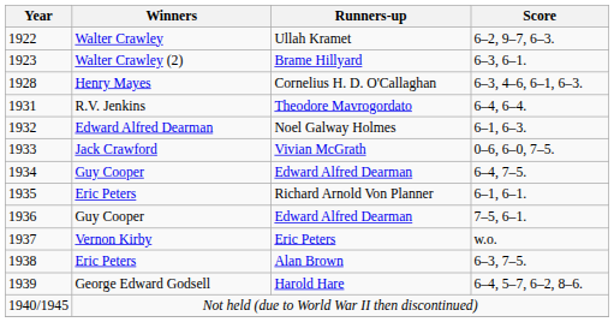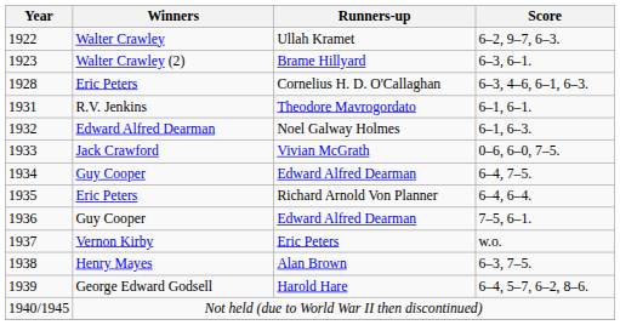 <table class="wikitable sortable">
 <tr>
 <th style="width:60px;">Year</th>
 <th style="width:220px;">Winners</th>
 <th style="width:220px;">Runners-up</th>
 <th style="width:150px;">Score</th>
 </tr>
 <tr>
 <td>1922</td>
 <td> <a href='#'>Walter Crawley</a></td>
 <td>  Ullah Kramet</td>
 <td>6–2, 9–7, 6–3.</td>
 </tr>
 <tr>
 <td>1923</td>
 <td> <a href='#'>Walter Crawley</a> (2)</td>
 <td> <a href='#'>Brame Hillyard</a></td>
 <td>6–3, 6–1.</td>
 </tr>
 <tr>
 <td>1928</td>
-<td> <a href='#'>Henry Mayes</a></td>
+<td> <a href='#'>Eric Peters</a></td>
 <td> Cornelius H. D. O'Callaghan</td>
 <td>6–3, 4–6, 6–1, 6–3.</td>
 </tr>
 <tr>
 <td>1931</td>
 <td> R.V. Jenkins</td>
 <td> <a href='#'>Theodore Mavrogordato</a></td>
-<td>6–4, 6–4.</td>
+<td>6–1, 6–1.</td>
 </tr>
 <tr>
 <td>1932</td>
 <td> <a href='#'>Edward Alfred Dearman</a></td>
 <td> Noel Galway Holmes</td>
 <td>6–1, 6–3.</td>
 </tr>
 <tr>
 <td>1933</td>
 <td> <a href='#'>Jack Crawford</a></td>
 <td> <a href='#'>Vivian McGrath</a></td>
 <td>0–6, 6–0, 7–5.</td>
 </tr>
 <tr>
 <td>1934</td>
 <td> <a href='#'>Guy Cooper</a></td>
 <td> <a href='#'>Edward Alfred Dearman</a></td>
 <td>6–4, 7–5.</td>
 </tr>
 <tr>
 <td>1935</td>
 <td> <a href='#'>Eric Peters</a></td>
 <td> Richard Arnold Von Planner</td>
-<td>6–1, 6–1.</td>
+<td>6–4, 6–4.</td>
 </tr>
 <tr>
 <td>1936</td>
 <td>  Guy Cooper</td>
 <td> <a href='#'>Edward Alfred Dearman</a></td>
 <td>7–5, 6–1.</td>
 </tr>
 <tr>
 <td>1937</td>
 <td> <a href='#'>Vernon Kirby</a></td>
 <td> <a href='#'>Eric Peters</a></td>
 <td>w.o.</td>
 </tr>
 <tr>
 <td>1938</td>
-<td> <a href='#'>Eric Peters</a></td>
+<td> <a href='#'>Henry Mayes</a></td>
 <td> <a href='#'>Alan Brown</a></td>
 <td>6–3, 7–5.</td>
 </tr>
 <tr>
 <td>1939</td>
 <td> George Edward Godsell</td>
 <td> <a href='#'>Harold Hare</a></td>
 <td>6–4, 5–7, 6–2, 8–6.</td>
 </tr>
 <tr>
 <td>1940/1945</td>
 <td colspan=4 align=center><em>Not held (due to World War II then discontinued)</em></td>
 </tr>
 <tr>
 </tr>
 </table>
